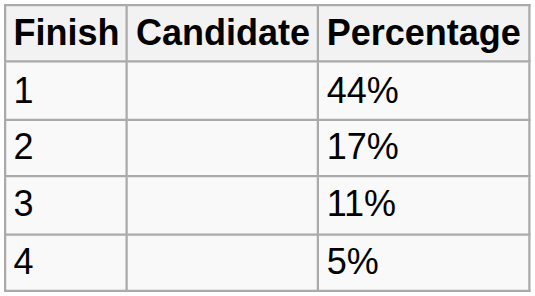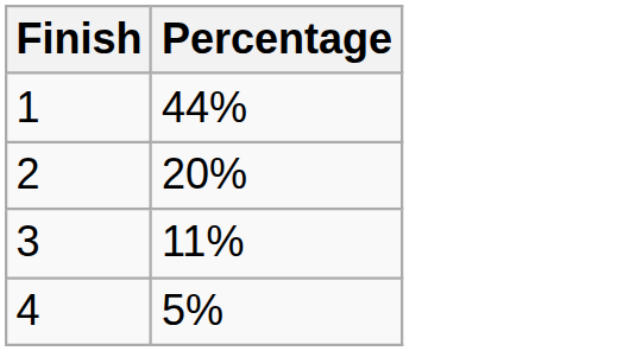 <table class="wikitable sortable">
 <tr>
 <th>Finish</th>
-<th>Candidate</th>
 <th>Percentage</th>
 </tr>
 <tr>
 <td>1</td>
-<td></td>
 <td>44%</td>
 </tr>
 <tr>
 <td>2</td>
-<td></td>
-<td>17%</td>
+<td>20%</td>
 </tr>
 <tr>
 <td>3</td>
-<td></td>
 <td>11%</td>
 </tr>
 <tr>
 <td>4</td>
-<td></td>
 <td>5%</td>
 </tr>
 </table>
